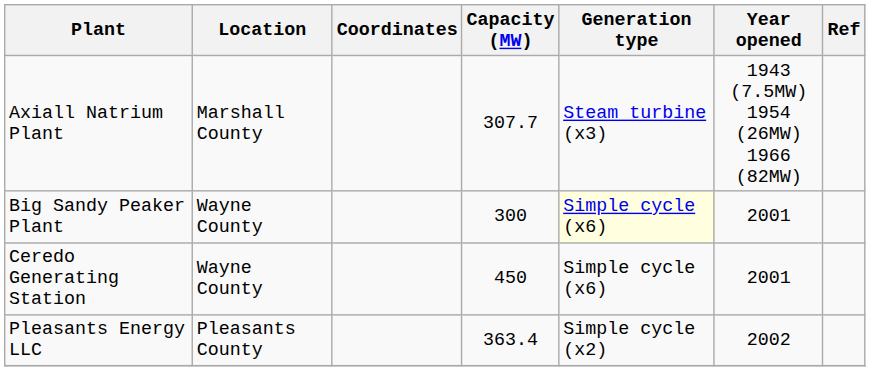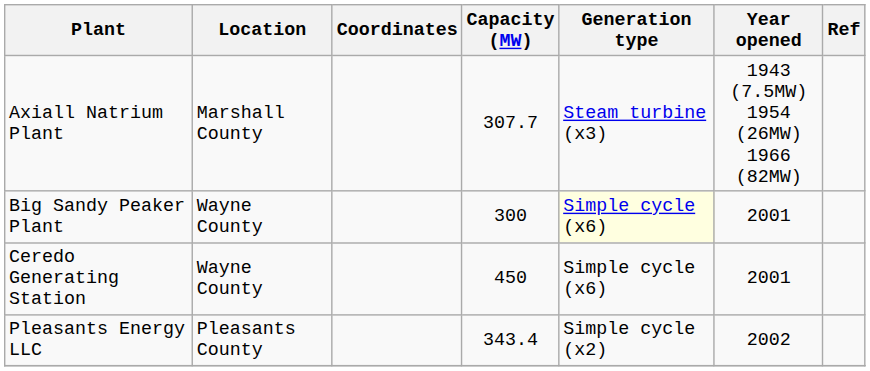 <table class="wikitable sortable">
 <tr>
 <th>Plant</th>
 <th>Location</th>
 <th>Coordinates</th>
 <th>Capacity<br>(<a href='#'>MW</a>)</th>
 <th>Generation type</th>
 <th>Year<br>opened</th>
 <th>Ref</th>
 </tr>
 <tr>
 <td>Axiall Natrium Plant</td>
 <td>Marshall County</td>
 <td></td>
 <td align="center">307.7</td>
 <td><a href='#'>Steam turbine</a> (x3)</td>
 <td align="center">1943 (7.5MW)<br>1954 (26MW)<br>1966 (82MW)</td>
 <td></td>
 </tr>
 <tr>
 <td>Big Sandy Peaker Plant</td>
 <td>Wayne County</td>
 <td></td>
 <td align="center">300</td>
 <td style="background: lightyellow;"><a href='#'>Simple cycle</a> (x6)</td>
 <td align="center">2001</td>
 <td></td>
 </tr>
 <tr>
 <td>Ceredo Generating Station</td>
 <td>Wayne County</td>
 <td></td>
 <td align="center">450</td>
 <td>Simple cycle (x6)</td>
 <td align="center">2001</td>
 <td></td>
 </tr>
 <tr>
 <td>Pleasants Energy LLC</td>
 <td>Pleasants County</td>
 <td></td>
-<td align="center">363.4</td>
+<td align="center">343.4</td>
 <td>Simple cycle (x2)</td>
 <td align="center">2002</td>
 <td></td>
 </tr>
 <tr>
 </tr>
 </table>
